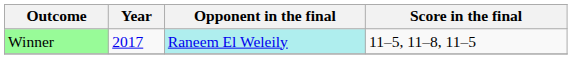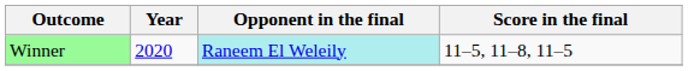 <table class="sortable wikitable">
 <tr>
 <th style="width:100px;">Outcome</th>
 <th width="50">Year</th>
 <th style="width:200px;">Opponent in the final</th>
 <th style="width:200px;">Score in the final</th>
 </tr>
 <tr>
 <td style="background:#98fb98;">Winner</td>
-<td><a href='#'>2017</a></td>
+<td><a href='#'>2020</a></td>
 <td style="background: paleturquoise;"> <a href='#'>Raneem El Weleily</a></td>
 <td>11–5, 11–8, 11–5</td>
 </tr>
 <tr>
 </tr>
 </table>
